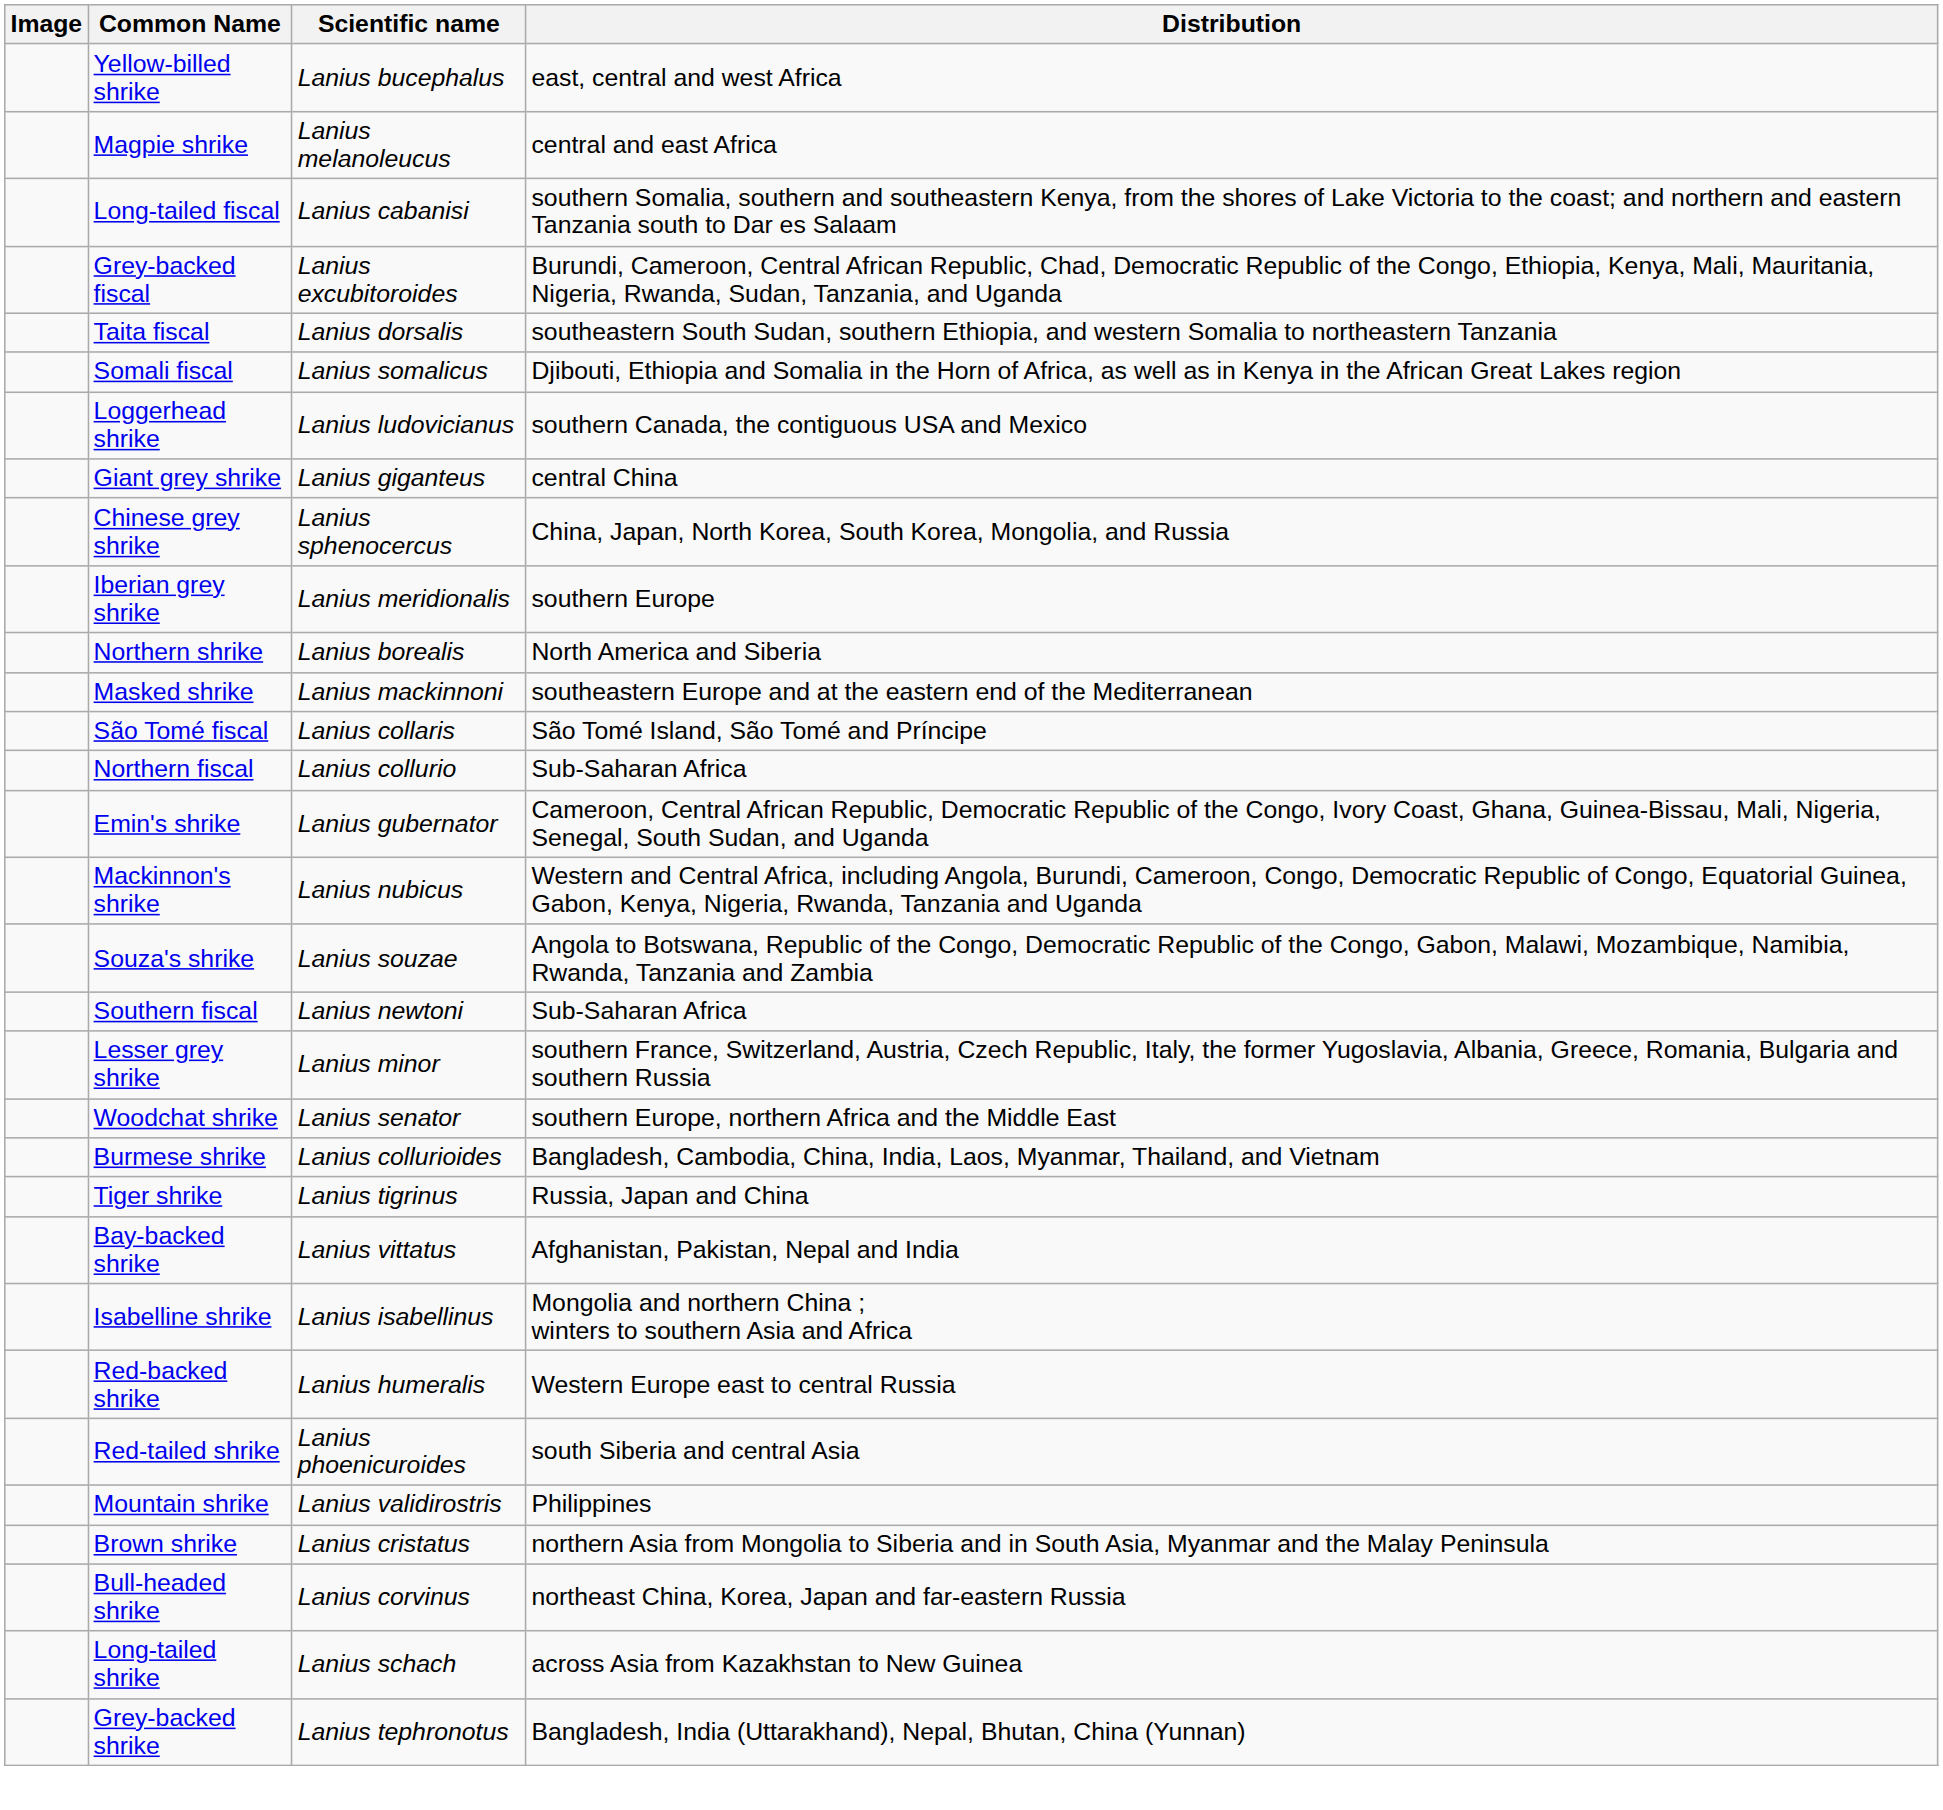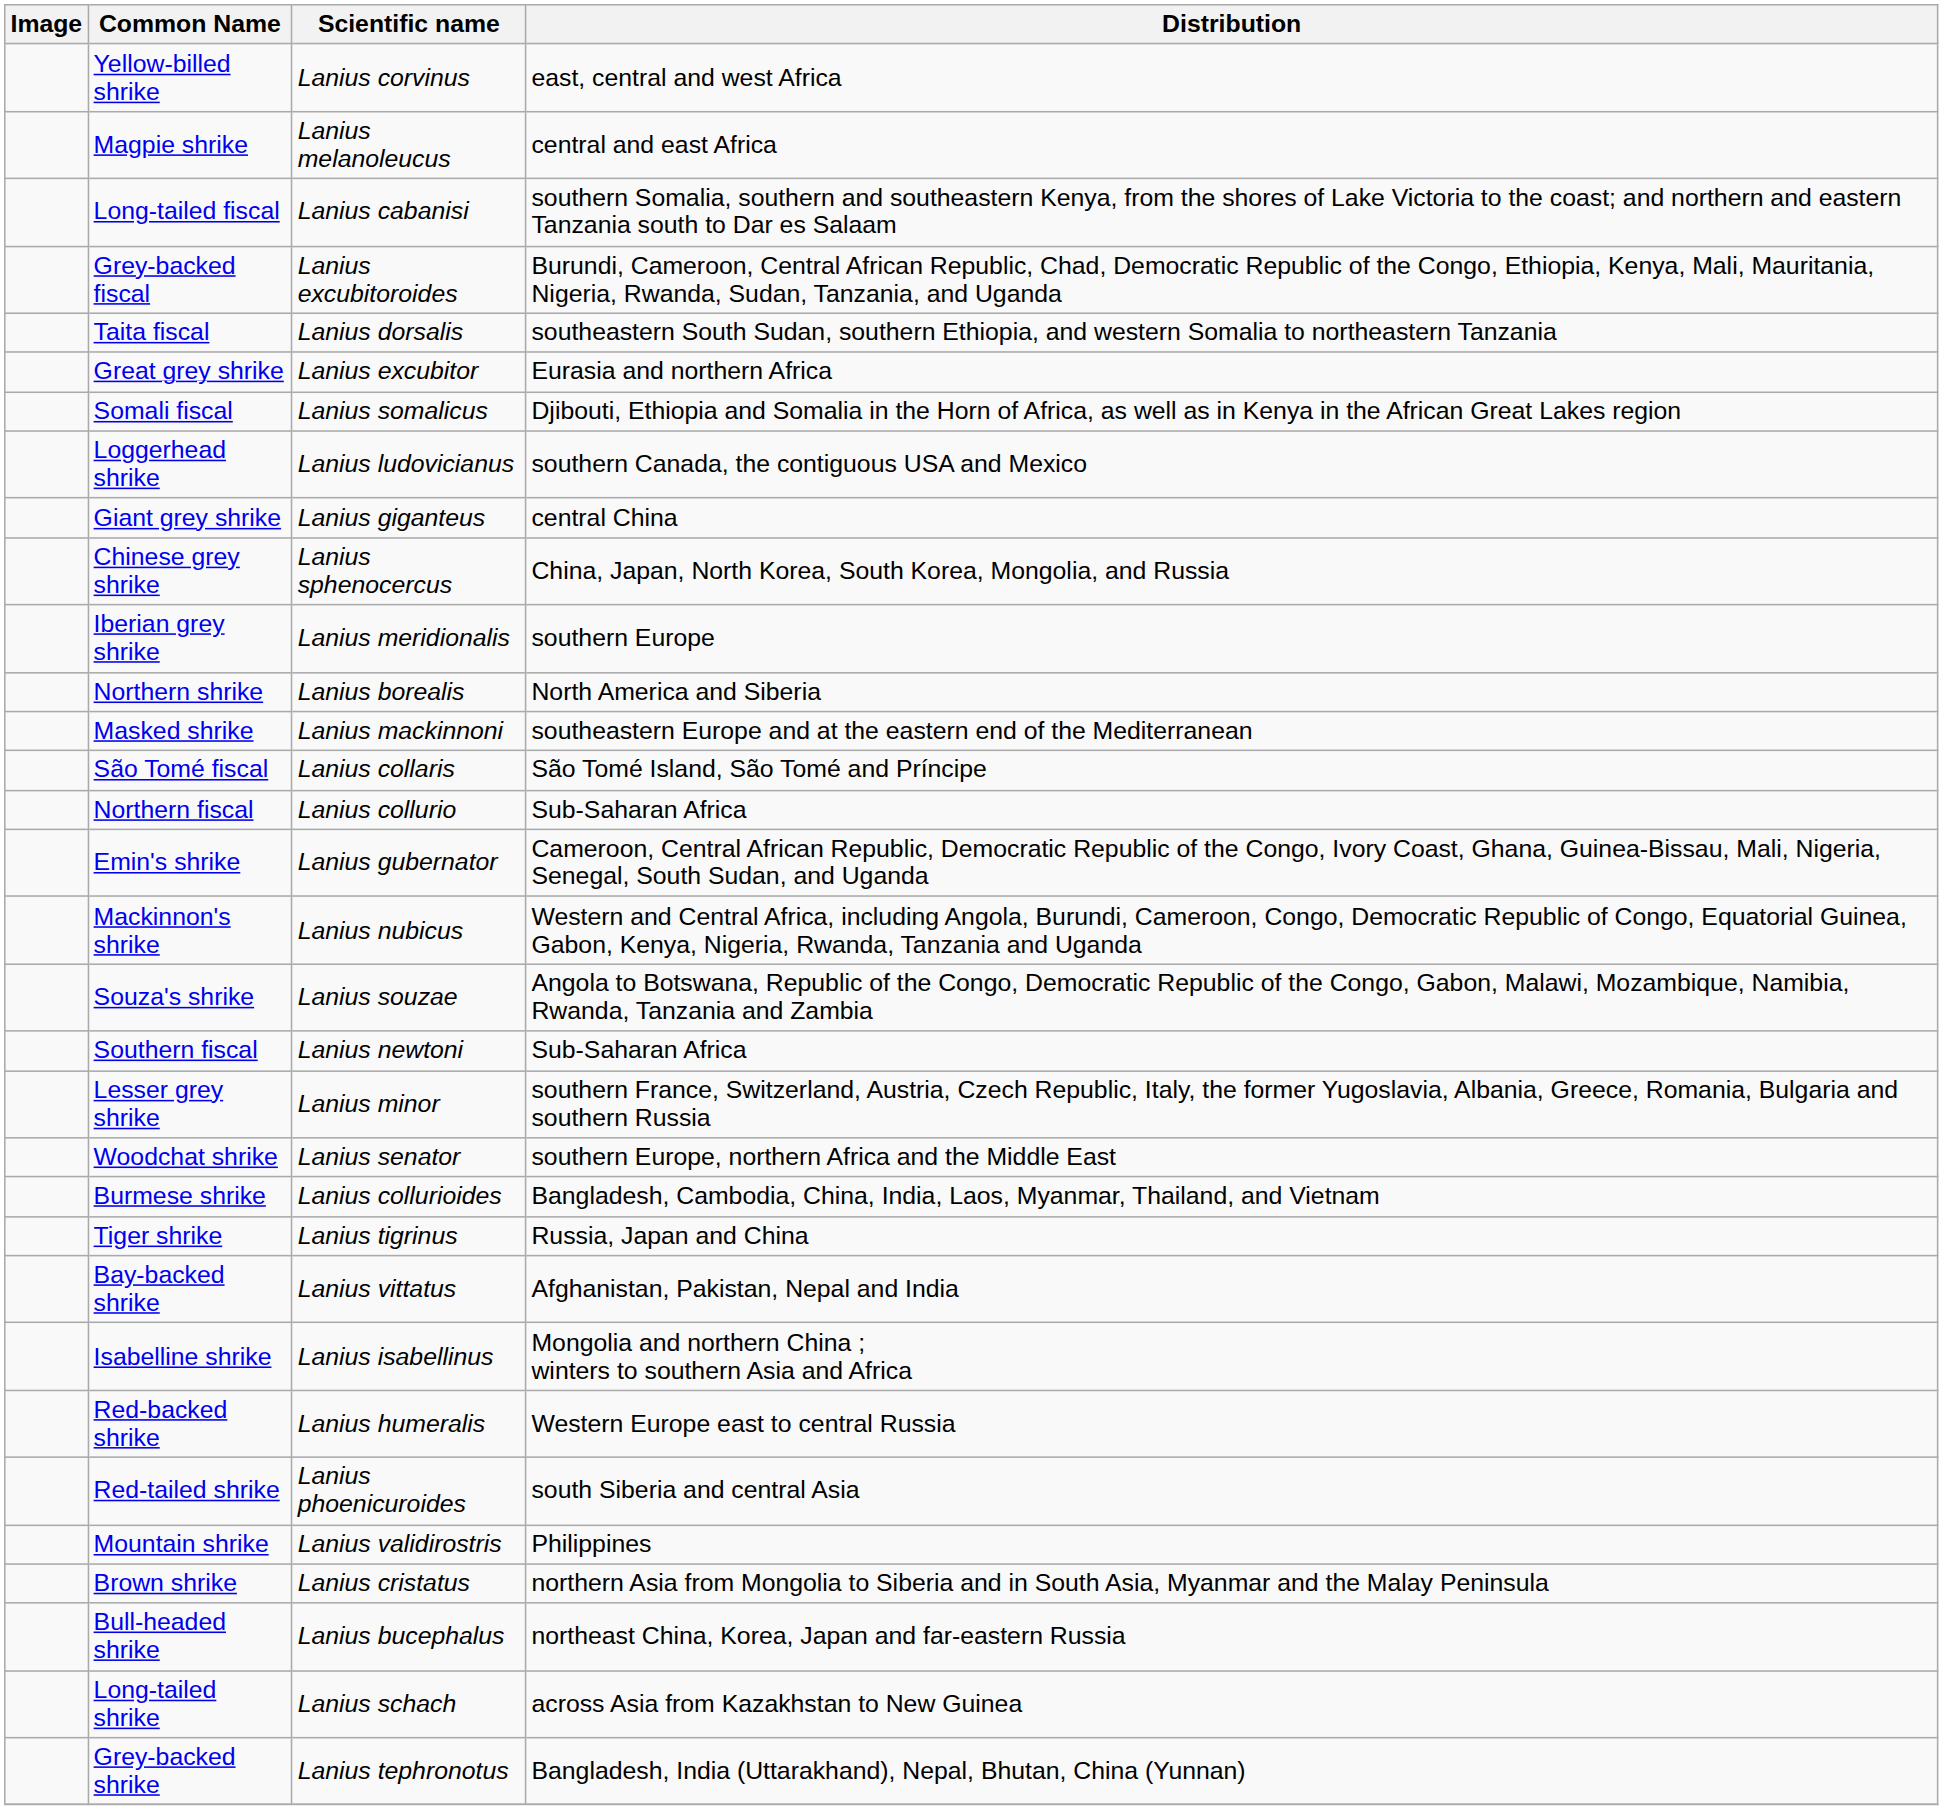 <table class="wikitable">
 <tr>
 <th>Image</th>
 <th>Common Name</th>
 <th>Scientific name</th>
 <th>Distribution</th>
 </tr>
 <tr>
 <td></td>
 <td><a href='#'>Yellow-billed shrike</a></td>
-<td><em>Lanius bucephalus</em></td>
+<td><em>Lanius corvinus</em></td>
 <td>east, central and west Africa</td>
 </tr>
 <tr>
 <td></td>
 <td><a href='#'>Magpie shrike</a></td>
 <td><em>Lanius melanoleucus</em></td>
 <td>central and east Africa</td>
 </tr>
 <tr>
 <td></td>
 <td><a href='#'>Long-tailed fiscal</a></td>
 <td><em>Lanius cabanisi</em></td>
 <td>southern Somalia, southern and southeastern Kenya, from the shores of Lake Victoria to the coast; and northern and eastern Tanzania south to Dar es Salaam</td>
 </tr>
 <tr>
 <td></td>
 <td><a href='#'>Grey-backed fiscal</a></td>
 <td><em>Lanius excubitoroides</em></td>
 <td>Burundi, Cameroon, Central African Republic, Chad, Democratic Republic of the Congo, Ethiopia, Kenya, Mali, Mauritania, Nigeria, Rwanda, Sudan, Tanzania, and Uganda</td>
 </tr>
 <tr>
 <td></td>
 <td><a href='#'>Taita fiscal</a></td>
 <td><em>Lanius dorsalis</em></td>
 <td>southeastern South Sudan, southern Ethiopia, and western Somalia to northeastern Tanzania</td>
+</tr>
+<tr>
+<td></td>
+<td><a href='#'>Great grey shrike</a></td>
+<td><em>Lanius excubitor</em></td>
+<td>Eurasia and northern Africa</td>
 </tr>
 <tr>
 <td></td>
 <td><a href='#'>Somali fiscal</a></td>
 <td><em>Lanius somalicus</em></td>
 <td>Djibouti, Ethiopia and Somalia in the Horn of Africa, as well as in Kenya in the African Great Lakes region</td>
 </tr>
 <tr>
 <td></td>
 <td><a href='#'>Loggerhead shrike</a></td>
 <td><em>Lanius ludovicianus</em></td>
 <td>southern Canada, the contiguous USA and Mexico</td>
 </tr>
 <tr>
 <td></td>
 <td><a href='#'>Giant grey shrike</a></td>
 <td><em>Lanius giganteus</em></td>
 <td>central China</td>
 </tr>
 <tr>
 <td></td>
 <td><a href='#'>Chinese grey shrike</a></td>
 <td><em>Lanius sphenocercus</em></td>
 <td>China, Japan, North Korea, South Korea, Mongolia, and Russia</td>
 </tr>
 <tr>
 <td></td>
 <td><a href='#'>Iberian grey shrike</a></td>
 <td><em>Lanius meridionalis</em></td>
 <td>southern Europe</td>
 </tr>
 <tr>
 <td></td>
 <td><a href='#'>Northern shrike</a></td>
 <td><em>Lanius borealis</em></td>
 <td>North America and Siberia</td>
 </tr>
 <tr>
 <td></td>
 <td><a href='#'>Masked shrike</a></td>
 <td><em>Lanius mackinnoni</em></td>
 <td>southeastern Europe and at the eastern end of the Mediterranean</td>
 </tr>
 <tr>
 <td></td>
 <td><a href='#'>São Tomé fiscal</a></td>
 <td><em>Lanius collaris</em></td>
 <td>São Tomé Island, São Tomé and Príncipe</td>
 </tr>
 <tr>
 <td></td>
 <td><a href='#'>Northern fiscal</a></td>
 <td><em>Lanius collurio</em></td>
 <td>Sub-Saharan Africa</td>
 </tr>
 <tr>
 <td></td>
 <td><a href='#'>Emin's shrike</a></td>
 <td><em>Lanius gubernator</em></td>
 <td>Cameroon, Central African Republic, Democratic Republic of the Congo, Ivory Coast, Ghana, Guinea-Bissau, Mali, Nigeria, Senegal, South Sudan, and Uganda</td>
 </tr>
 <tr>
 <td></td>
 <td><a href='#'>Mackinnon's shrike</a></td>
 <td><em>Lanius nubicus</em></td>
 <td>Western and Central Africa, including Angola, Burundi, Cameroon, Congo, Democratic Republic of Congo, Equatorial Guinea, Gabon, Kenya, Nigeria, Rwanda, Tanzania and Uganda</td>
 </tr>
 <tr>
 <td></td>
 <td><a href='#'>Souza's shrike</a></td>
 <td><em>Lanius souzae</em></td>
 <td>Angola to Botswana, Republic of the Congo, Democratic Republic of the Congo, Gabon, Malawi, Mozambique, Namibia, Rwanda, Tanzania and Zambia</td>
 </tr>
 <tr>
 <td></td>
 <td><a href='#'>Southern fiscal</a></td>
 <td><em>Lanius newtoni</em></td>
 <td>Sub-Saharan Africa</td>
 </tr>
 <tr>
 <td></td>
 <td><a href='#'>Lesser grey shrike</a></td>
 <td><em>Lanius minor</em></td>
 <td>southern France, Switzerland, Austria, Czech Republic, Italy, the former Yugoslavia, Albania, Greece, Romania, Bulgaria and southern Russia</td>
 </tr>
 <tr>
 <td></td>
 <td><a href='#'>Woodchat shrike</a></td>
 <td><em>Lanius senator</em></td>
 <td>southern Europe, northern Africa and the Middle East</td>
 </tr>
 <tr>
 <td></td>
 <td><a href='#'>Burmese shrike</a></td>
 <td><em>Lanius collurioides</em></td>
 <td>Bangladesh, Cambodia, China, India, Laos, Myanmar, Thailand, and Vietnam</td>
 </tr>
 <tr>
 <td></td>
 <td><a href='#'>Tiger shrike</a></td>
 <td><em>Lanius tigrinus</em></td>
 <td>Russia, Japan and China</td>
 </tr>
 <tr>
 <td></td>
 <td><a href='#'>Bay-backed shrike</a></td>
 <td><em>Lanius vittatus</em></td>
 <td>Afghanistan, Pakistan, Nepal and India</td>
 </tr>
 <tr>
 <td></td>
 <td><a href='#'>Isabelline shrike</a></td>
 <td><em>Lanius isabellinus</em></td>
 <td>Mongolia and northern China ;<br>winters to southern Asia and Africa</td>
 </tr>
 <tr>
 <td></td>
 <td><a href='#'>Red-backed shrike</a></td>
 <td><em>Lanius humeralis</em></td>
 <td>Western Europe east to central Russia</td>
 </tr>
 <tr>
 <td></td>
 <td><a href='#'>Red-tailed shrike</a></td>
 <td><em>Lanius phoenicuroides</em></td>
 <td>south Siberia and central Asia</td>
 </tr>
 <tr>
 <td></td>
 <td><a href='#'>Mountain shrike</a></td>
 <td><em>Lanius validirostris</em></td>
 <td>Philippines</td>
 </tr>
 <tr>
 <td></td>
 <td><a href='#'>Brown shrike</a></td>
 <td><em>Lanius cristatus</em></td>
 <td>northern Asia from Mongolia to Siberia and in South Asia, Myanmar and the Malay Peninsula</td>
 </tr>
 <tr>
 <td></td>
 <td><a href='#'>Bull-headed shrike</a></td>
-<td><em>Lanius corvinus</em></td>
+<td><em>Lanius bucephalus</em></td>
 <td>northeast China, Korea, Japan and far-eastern Russia</td>
 </tr>
 <tr>
 <td></td>
 <td><a href='#'>Long-tailed shrike</a></td>
 <td><em>Lanius schach</em></td>
 <td>across Asia from Kazakhstan to New Guinea</td>
 </tr>
 <tr>
 <td></td>
 <td><a href='#'>Grey-backed shrike</a></td>
 <td><em>Lanius tephronotus</em></td>
 <td>Bangladesh, India (Uttarakhand), Nepal, Bhutan, China (Yunnan)</td>
 </tr>
 <tr>
 </tr>
 </table>
